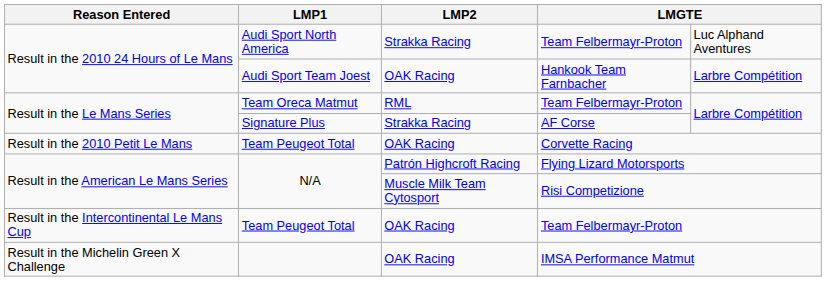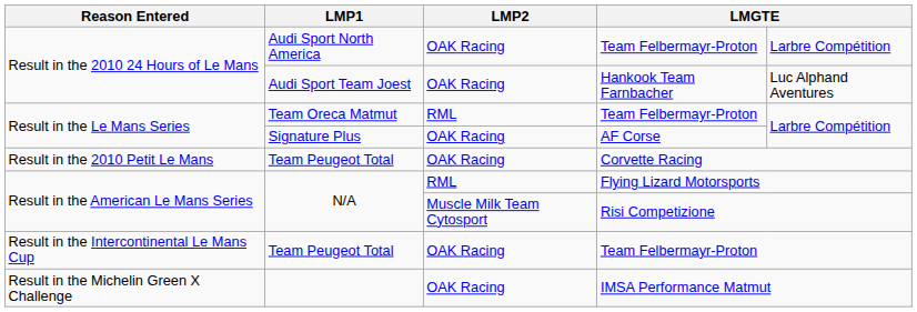 <table class="wikitable" style="font-size: 85%;">
 <tr>
 <th scope="col">Reason Entered</th>
 <th scope="col">LMP1</th>
 <th scope="col">LMP2</th>
 <th colspan="2" scope="col">LMGTE</th>
 </tr>
 <tr>
 <td rowspan="2">Result in the <a href='#'>2010 24 Hours of Le Mans</a></td>
 <td> <a href='#'>Audi Sport North America</a></td>
-<td> <a href='#'>Strakka Racing</a></td>
+<td> <a href='#'>OAK Racing</a></td>
 <td> <a href='#'>Team Felbermayr-Proton</a></td>
-<td> Luc Alphand Aventures</td>
+<td> <a href='#'>Larbre Compétition</a></td>
 </tr>
 <tr>
 <td> <a href='#'>Audi Sport Team Joest</a></td>
 <td> <a href='#'>OAK Racing</a></td>
 <td> <a href='#'>Hankook Team Farnbacher</a></td>
-<td> <a href='#'>Larbre Compétition</a></td>
+<td> Luc Alphand Aventures</td>
 </tr>
 <tr>
 <td rowspan="2">Result in the <a href='#'>Le Mans Series</a></td>
 <td> <a href='#'>Team Oreca Matmut</a></td>
 <td> <a href='#'>RML</a></td>
 <td> <a href='#'>Team Felbermayr-Proton</a></td>
 <td rowspan="2"> <a href='#'>Larbre Compétition</a></td>
 </tr>
 <tr>
 <td> <a href='#'>Signature Plus</a></td>
-<td> <a href='#'>Strakka Racing</a></td>
+<td> <a href='#'>OAK Racing</a></td>
 <td> <a href='#'>AF Corse</a></td>
 </tr>
 <tr>
 <td>Result in the <a href='#'>2010 Petit Le Mans</a></td>
 <td> <a href='#'>Team Peugeot Total</a></td>
 <td> <a href='#'>OAK Racing</a></td>
 <td colspan="2"> <a href='#'>Corvette Racing</a></td>
 </tr>
 <tr>
 <td rowspan="2">Result in the <a href='#'>American Le Mans Series</a></td>
 <td rowspan="2" align="center">N/A</td>
-<td> <a href='#'>Patrón Highcroft Racing</a></td>
+<td> <a href='#'>RML</a></td>
 <td colspan="2"> <a href='#'>Flying Lizard Motorsports</a></td>
 </tr>
 <tr>
 <td> <a href='#'>Muscle Milk Team Cytosport</a></td>
 <td colspan="2"> <a href='#'>Risi Competizione</a></td>
 </tr>
 <tr>
 <td>Result in the <a href='#'>Intercontinental Le Mans Cup</a></td>
 <td> <a href='#'>Team Peugeot Total</a></td>
 <td> <a href='#'>OAK Racing</a></td>
 <td colspan="2"> <a href='#'>Team Felbermayr-Proton</a></td>
 </tr>
 <tr>
 <td>Result in the Michelin Green X Challenge</td>
 <td></td>
 <td> <a href='#'>OAK Racing</a></td>
 <td colspan="2"> <a href='#'>IMSA Performance Matmut</a></td>
 </tr>
 </table>
